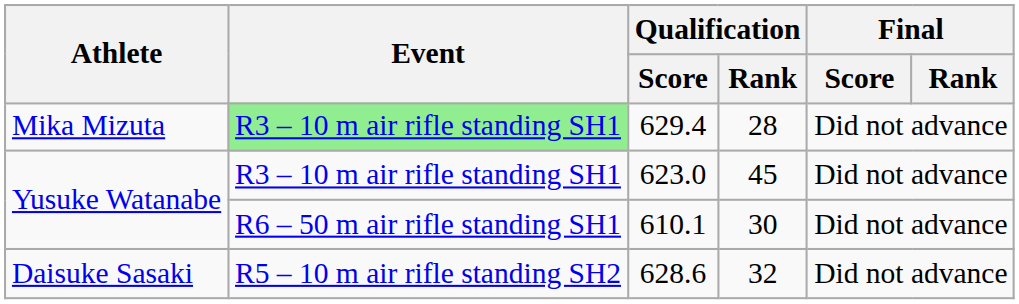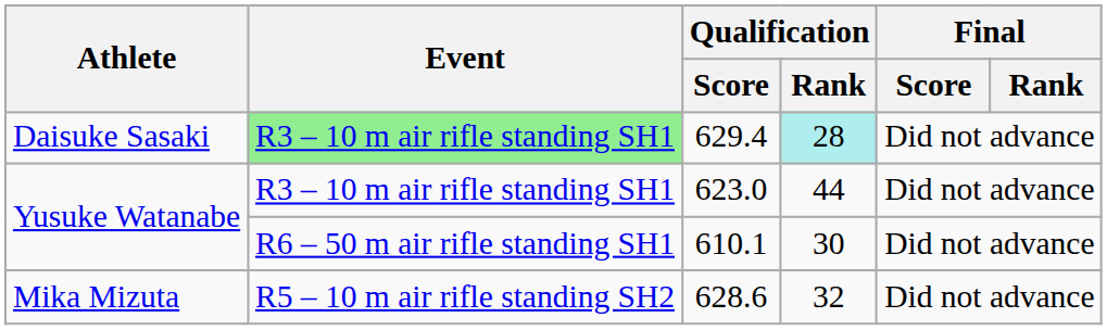 <table class=wikitable style="font-size:90%">
 <tr>
 <th rowspan="2">Athlete</th>
 <th rowspan="2">Event</th>
 <th colspan="2">Qualification</th>
 <th colspan="2">Final</th>
 </tr>
 <tr>
 <th>Score</th>
 <th>Rank</th>
 <th>Score</th>
 <th>Rank</th>
 </tr>
 <tr align=center>
-<td align=left><a href='#'>Mika Mizuta</a></td>
+<td align=left><a href='#'>Daisuke Sasaki</a></td>
 <td align=left style="background: lightgreen;"><a href='#'>R3 – 10 m air rifle standing SH1</a></td>
 <td>629.4</td>
-<td>28</td>
+<td style="background: paleturquoise;">28</td>
 <td colspan=2>Did not advance</td>
 </tr>
 <tr align=center>
 <td align=left rowspan=2><a href='#'>Yusuke Watanabe</a></td>
 <td align=left><a href='#'>R3 – 10 m air rifle standing SH1</a></td>
 <td>623.0</td>
-<td>45</td>
+<td>44</td>
 <td colspan=2>Did not advance</td>
 </tr>
 <tr align=center>
 <td align=left><a href='#'>R6 – 50 m air rifle standing SH1</a></td>
 <td>610.1</td>
 <td>30</td>
 <td colspan=2>Did not advance</td>
 </tr>
 <tr align=center>
-<td align=left><a href='#'>Daisuke Sasaki</a></td>
+<td align=left><a href='#'>Mika Mizuta</a></td>
 <td align=left><a href='#'>R5 – 10 m air rifle standing SH2</a></td>
 <td>628.6</td>
 <td>32</td>
 <td colspan=2>Did not advance</td>
 </tr>
 </table>
